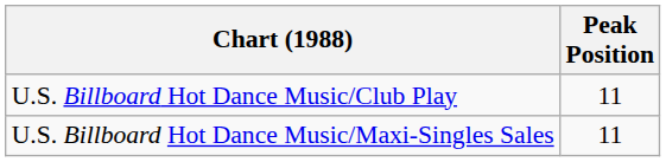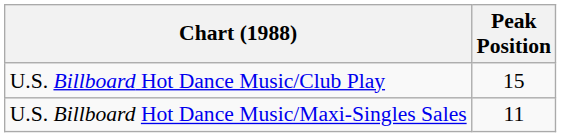 <table class="wikitable">
 <tr>
 <th>Chart (1988)</th>
 <th>Peak<br>Position</th>
 </tr>
 <tr>
 <td>U.S. <a href='#'><em>Billboard</em> Hot Dance Music/Club Play</a></td>
-<td align="center">11</td>
+<td align="center">15</td>
 </tr>
 <tr>
 <td>U.S. <em>Billboard</em> <a href='#'>Hot Dance Music/Maxi-Singles Sales</a></td>
 <td align="center">11</td>
 </tr>
 </table>
